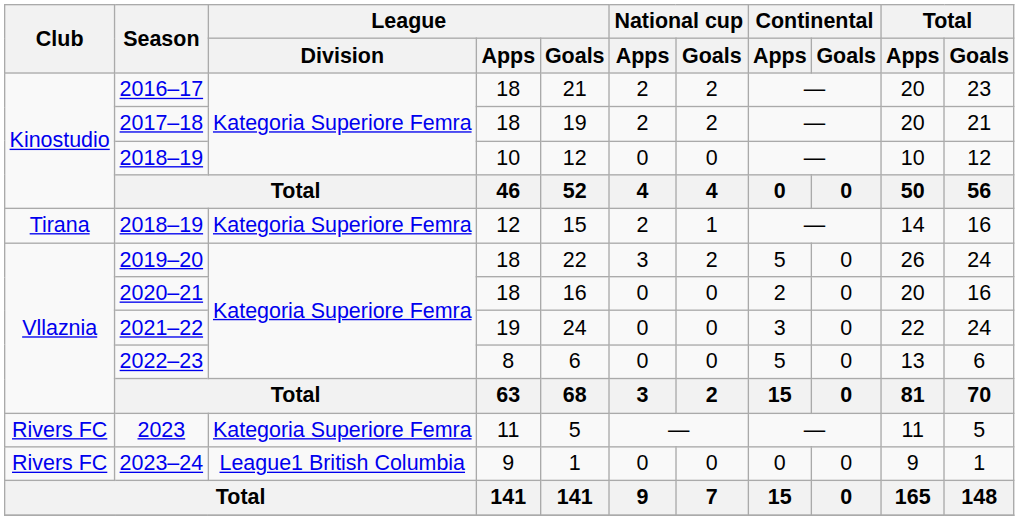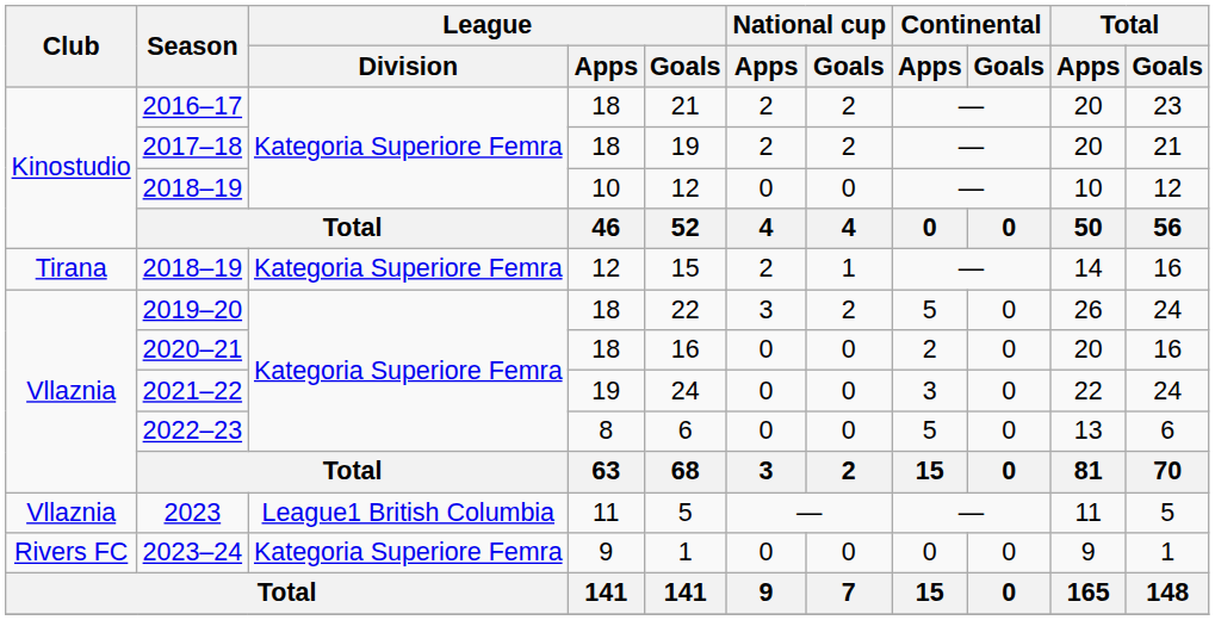 <table class="wikitable" style="text-align: center">
 <tr>
 <th rowspan="2">Club</th>
 <th rowspan="2">Season</th>
 <th colspan="3">League</th>
 <th colspan="2">National cup</th>
 <th colspan="2">Continental</th>
 <th colspan="2">Total</th>
 </tr>
 <tr>
 <th>Division</th>
 <th>Apps</th>
 <th>Goals</th>
 <th>Apps</th>
 <th>Goals</th>
 <th>Apps</th>
 <th>Goals</th>
 <th>Apps</th>
 <th>Goals</th>
 </tr>
 <tr>
 <td rowspan="4"><a href='#'>Kinostudio</a></td>
 <td><a href='#'>2016–17</a></td>
 <td rowspan=3><a href='#'>Kategoria Superiore Femra</a></td>
 <td>18</td>
 <td>21</td>
 <td>2</td>
 <td>2</td>
 <td colspan="2">—</td>
 <td>20</td>
 <td>23</td>
 </tr>
 <tr>
 <td><a href='#'>2017–18</a></td>
 <td>18</td>
 <td>19</td>
 <td>2</td>
 <td>2</td>
 <td colspan="2">—</td>
 <td>20</td>
 <td>21</td>
 </tr>
 <tr>
 <td><a href='#'>2018–19</a></td>
 <td>10</td>
 <td>12</td>
 <td>0</td>
 <td>0</td>
 <td colspan="2">—</td>
 <td>10</td>
 <td>12</td>
 </tr>
 <tr>
 <th colspan="2">Total</th>
 <th>46</th>
 <th>52</th>
 <th>4</th>
 <th>4</th>
 <th>0</th>
 <th>0</th>
 <th>50</th>
 <th>56</th>
 </tr>
 <tr>
 <td><a href='#'>Tirana</a></td>
 <td><a href='#'>2018–19</a></td>
 <td><a href='#'>Kategoria Superiore Femra</a></td>
 <td>12</td>
 <td>15</td>
 <td>2</td>
 <td>1</td>
 <td colspan="2">—</td>
 <td>14</td>
 <td>16</td>
 </tr>
 <tr>
 <td rowspan="5"><a href='#'>Vllaznia</a></td>
 <td><a href='#'>2019–20</a></td>
 <td rowspan=4><a href='#'>Kategoria Superiore Femra</a></td>
 <td>18</td>
 <td>22</td>
 <td>3</td>
 <td>2</td>
 <td>5</td>
 <td>0</td>
 <td>26</td>
 <td>24</td>
 </tr>
 <tr>
 <td><a href='#'>2020–21</a></td>
 <td>18</td>
 <td>16</td>
 <td>0</td>
 <td>0</td>
 <td>2</td>
 <td>0</td>
 <td>20</td>
 <td>16</td>
 </tr>
 <tr>
 <td><a href='#'>2021–22</a></td>
 <td>19</td>
 <td>24</td>
 <td>0</td>
 <td>0</td>
 <td>3</td>
 <td>0</td>
 <td>22</td>
 <td>24</td>
 </tr>
 <tr>
 <td><a href='#'>2022–23</a></td>
 <td>8</td>
 <td>6</td>
 <td>0</td>
 <td>0</td>
 <td>5</td>
 <td>0</td>
 <td>13</td>
 <td>6</td>
 </tr>
 <tr>
 <th colspan="2">Total</th>
 <th>63</th>
 <th>68</th>
 <th>3</th>
 <th>2</th>
 <th>15</th>
 <th>0</th>
 <th>81</th>
 <th>70</th>
 </tr>
 <tr>
-<td><a href='#'>Rivers FC</a></td>
+<td><a href='#'>Vllaznia</a></td>
 <td><a href='#'>2023</a></td>
-<td><a href='#'>Kategoria Superiore Femra</a></td>
+<td><a href='#'>League1 British Columbia</a></td>
 <td>11</td>
 <td>5</td>
 <td colspan="2">—</td>
 <td colspan="2">—</td>
 <td>11</td>
 <td>5</td>
 </tr>
 <tr>
 <td><a href='#'>Rivers FC</a></td>
 <td><a href='#'>2023–24</a></td>
-<td><a href='#'>League1 British Columbia</a></td>
+<td><a href='#'>Kategoria Superiore Femra</a></td>
 <td>9</td>
 <td>1</td>
 <td>0</td>
 <td>0</td>
 <td>0</td>
 <td>0</td>
 <td>9</td>
 <td>1</td>
 </tr>
 <tr>
 <th colspan="3">Total</th>
 <th>141</th>
 <th>141</th>
 <th>9</th>
 <th>7</th>
 <th>15</th>
 <th>0</th>
 <th>165</th>
 <th>148</th>
 </tr>
 <tr>
 </tr>
 </table>
